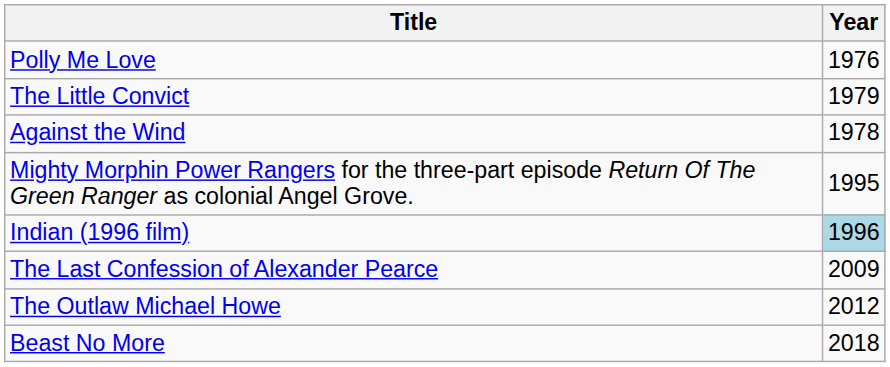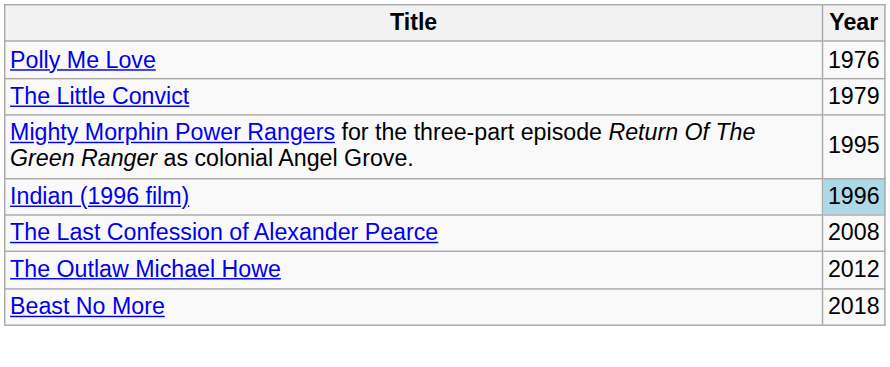 <table class="wikitable">
 <tr>
 <th>Title</th>
 <th>Year</th>
 </tr>
 <tr>
 <td><a href='#'>Polly Me Love</a></td>
 <td>1976</td>
 </tr>
 <tr>
 <td><a href='#'>The Little Convict</a></td>
 <td>1979</td>
 </tr>
 <tr>
-<td><a href='#'>Against the Wind</a></td>
-<td>1978</td>
-</tr>
-<tr>
 <td><a href='#'>Mighty Morphin Power Rangers</a> for the three-part episode <em>Return Of The Green Ranger</em> as colonial Angel Grove.</td>
 <td>1995</td>
 </tr>
 <tr>
 <td><a href='#'>Indian (1996 film)</a></td>
 <td style="background: lightblue;">1996</td>
 </tr>
 <tr>
 <td><a href='#'>The Last Confession of Alexander Pearce</a></td>
-<td>2009</td>
+<td>2008</td>
 </tr>
 <tr>
 <td><a href='#'>The Outlaw Michael Howe</a></td>
 <td>2012</td>
 </tr>
 <tr>
 <td><a href='#'>Beast No More</a></td>
 <td>2018</td>
 </tr>
 </table>
